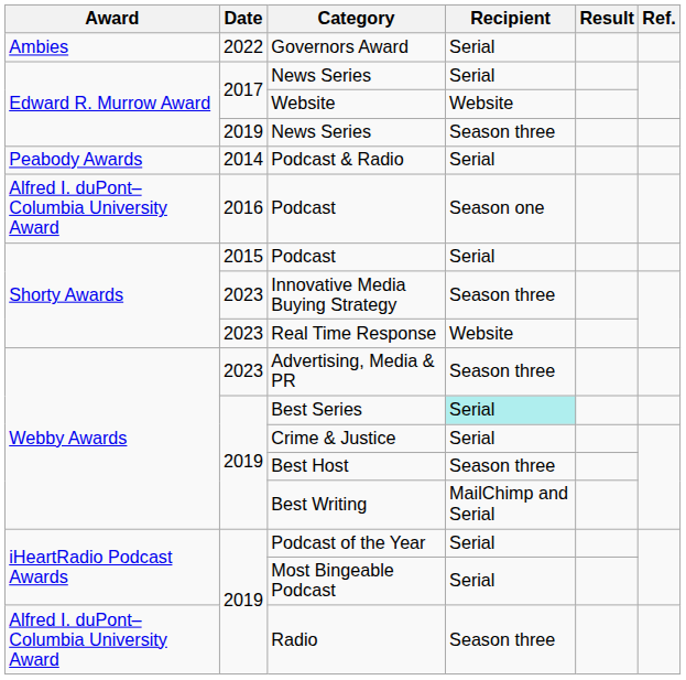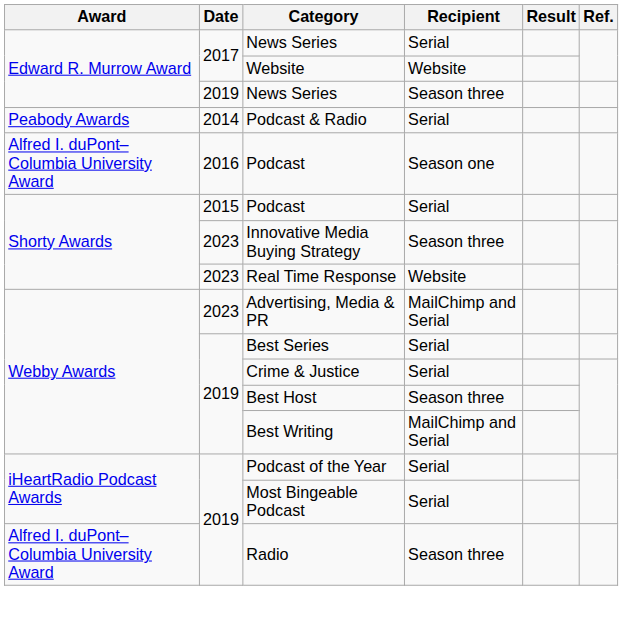 <table class="wikitable sortable">
 <tr>
 <th>Award</th>
 <th>Date</th>
 <th>Category</th>
 <th>Recipient</th>
 <th>Result</th>
 <th>Ref.</th>
-</tr>
-<tr>
-<td><a href='#'>Ambies</a></td>
-<td>2022</td>
-<td>Governors Award</td>
-<td>Serial</td>
-<td></td>
-<td></td>
 </tr>
 <tr>
 <td rowspan="3"><a href='#'>Edward R. Murrow Award</a></td>
 <td rowspan="2">2017</td>
 <td>News Series</td>
 <td>Serial</td>
 <td></td>
 <td rowspan="2"></td>
 </tr>
 <tr>
 <td>Website</td>
 <td>Website</td>
 <td></td>
 </tr>
 <tr>
 <td>2019</td>
 <td>News Series</td>
 <td>Season three</td>
 <td></td>
 <td></td>
 </tr>
 <tr>
 <td><a href='#'>Peabody Awards</a></td>
 <td>2014</td>
 <td>Podcast & Radio</td>
 <td>Serial</td>
 <td></td>
 <td></td>
 </tr>
 <tr>
 <td><a href='#'>Alfred I. duPont–Columbia University Award</a></td>
 <td>2016</td>
 <td>Podcast</td>
 <td>Season one</td>
 <td></td>
 <td></td>
 </tr>
 <tr>
 <td rowspan="3"><a href='#'>Shorty Awards</a></td>
 <td>2015</td>
 <td>Podcast</td>
 <td>Serial</td>
 <td></td>
 <td></td>
 </tr>
 <tr>
 <td>2023</td>
 <td>Innovative Media Buying Strategy</td>
 <td>Season three</td>
 <td></td>
 <td rowspan="2"></td>
 </tr>
 <tr>
 <td>2023</td>
 <td>Real Time Response</td>
 <td>Website</td>
 <td></td>
 </tr>
 <tr>
 <td rowspan="5"><a href='#'>Webby Awards</a></td>
 <td>2023</td>
 <td>Advertising, Media & PR</td>
-<td>Season three</td>
+<td>MailChimp and Serial</td>
 <td></td>
 <td></td>
 </tr>
 <tr>
 <td rowspan="4">2019</td>
 <td>Best Series</td>
-<td style="background: paleturquoise;">Serial</td>
+<td>Serial</td>
 <td></td>
 <td></td>
 </tr>
 <tr>
 <td>Crime & Justice</td>
 <td>Serial</td>
 <td></td>
 <td rowspan="3"></td>
 </tr>
 <tr>
 <td>Best Host</td>
 <td>Season three</td>
 <td></td>
 </tr>
 <tr>
 <td>Best Writing</td>
 <td>MailChimp and Serial</td>
 <td></td>
 </tr>
 <tr>
 <td rowspan="2"><a href='#'>iHeartRadio Podcast Awards</a></td>
 <td rowspan="3">2019</td>
 <td>Podcast of the Year</td>
 <td>Serial</td>
 <td></td>
 <td rowspan="2"></td>
 </tr>
 <tr>
 <td>Most Bingeable Podcast</td>
 <td>Serial</td>
 <td></td>
 </tr>
 <tr>
 <td><a href='#'>Alfred I. duPont–Columbia University Award</a></td>
 <td>Radio</td>
 <td>Season three</td>
 <td></td>
 <td></td>
 </tr>
 </table>
